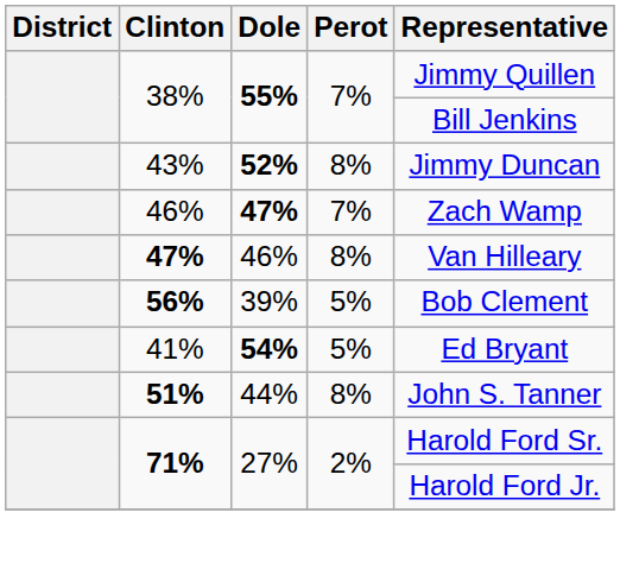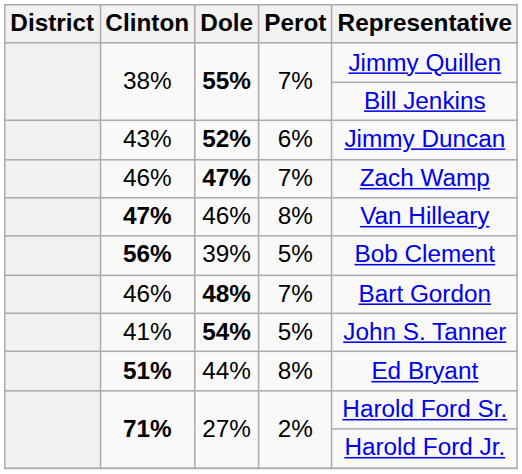 <table class="wikitable sortable">
 <tr>
 <th>District</th>
 <th>Clinton</th>
 <th>Dole</th>
 <th>Perot</th>
 <th>Representative</th>
 </tr>
 <tr align=center>
 <th rowspan=2 ></th>
 <td rowspan=2>38%</td>
 <td rowspan=2><strong>55%</strong></td>
 <td rowspan=2>7%</td>
 <td><a href='#'>Jimmy Quillen</a></td>
 </tr>
 <tr align=center>
 <td><a href='#'>Bill Jenkins</a></td>
 </tr>
 <tr align=center>
 <th></th>
 <td>43%</td>
 <td><strong>52%</strong></td>
-<td>8%</td>
+<td>6%</td>
 <td><a href='#'>Jimmy Duncan</a></td>
 </tr>
 <tr align=center>
 <th></th>
 <td>46%</td>
 <td><strong>47%</strong></td>
 <td>7%</td>
 <td><a href='#'>Zach Wamp</a></td>
 </tr>
 <tr align=center>
 <th></th>
 <td><strong>47%</strong></td>
 <td>46%</td>
 <td>8%</td>
 <td><a href='#'>Van Hilleary</a></td>
 </tr>
 <tr align=center>
 <th></th>
 <td><strong>56%</strong></td>
 <td>39%</td>
 <td>5%</td>
 <td><a href='#'>Bob Clement</a></td>
 </tr>
 <tr align=center>
 <th></th>
+<td>46%</td>
+<td><strong>48%</strong></td>
+<td>7%</td>
+<td><a href='#'>Bart Gordon</a></td>
+</tr>
+<tr align=center>
+<th></th>
 <td>41%</td>
 <td><strong>54%</strong></td>
 <td>5%</td>
-<td><a href='#'>Ed Bryant</a></td>
+<td><a href='#'>John S. Tanner</a></td>
 </tr>
 <tr align=center>
 <th></th>
 <td><strong>51%</strong></td>
 <td>44%</td>
 <td>8%</td>
-<td><a href='#'>John S. Tanner</a></td>
+<td><a href='#'>Ed Bryant</a></td>
 </tr>
 <tr align=center>
 <th rowspan=2 ></th>
 <td rowspan=2><strong>71%</strong></td>
 <td rowspan=2>27%</td>
 <td rowspan=2>2%</td>
 <td><a href='#'>Harold Ford Sr.</a></td>
 </tr>
 <tr align=center>
 <td><a href='#'>Harold Ford Jr.</a></td>
 </tr>
 <tr align=center>
 </tr>
 </table>
